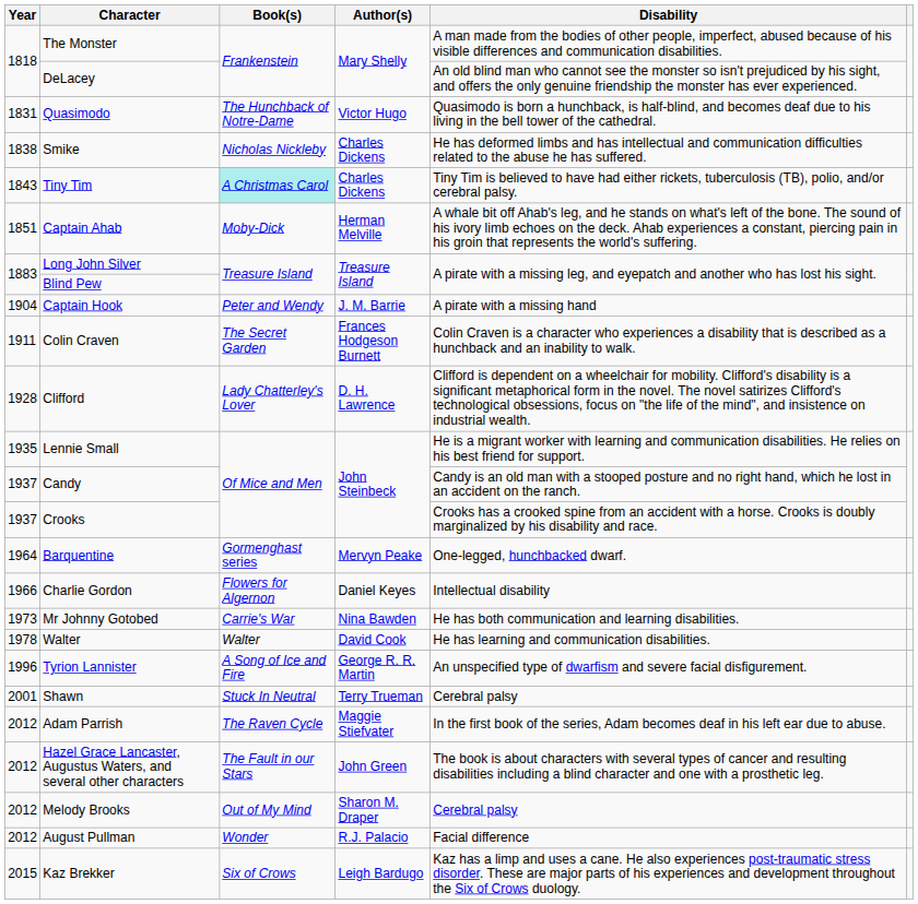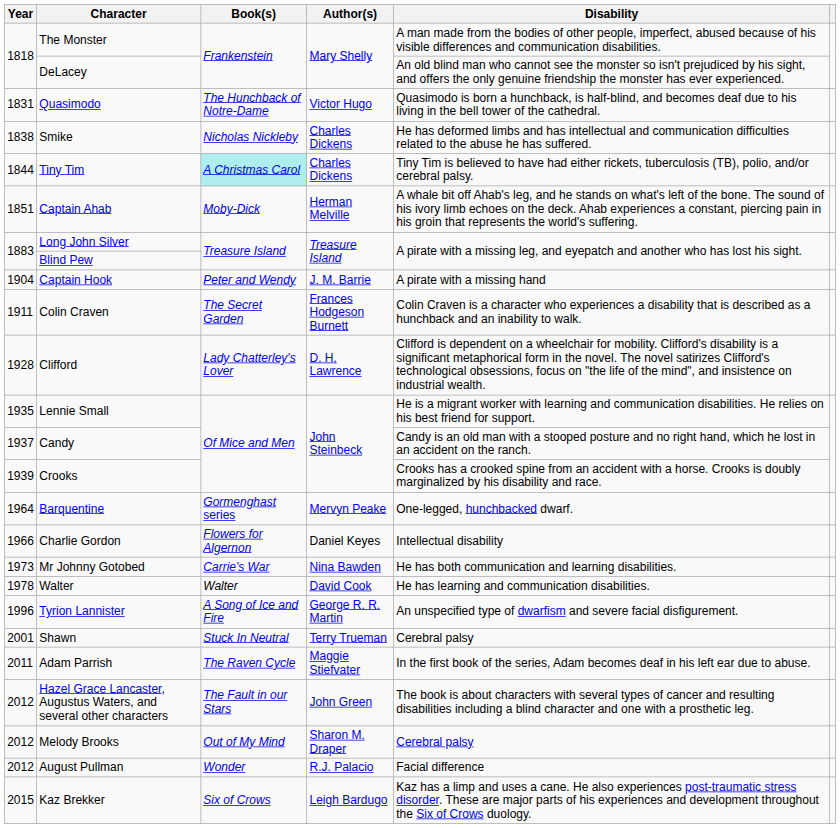 <table class="wikitable sortable" width="70%">
 <tr>
 <th>Year</th>
 <th>Character</th>
 <th>Book(s)</th>
 <th>Author(s)</th>
 <th>Disability</th>
 <th></th>
 </tr>
 <tr>
 <td rowspan="2">1818</td>
 <td>The Monster</td>
 <td rowspan="2"><em><a href='#'>Frankenstein</a></em></td>
 <td rowspan="2"><a href='#'>Mary Shelly</a></td>
 <td>A man made from the bodies of other people, imperfect, abused because of his visible differences and communication disabilities.</td>
 <td rowspan="2"></td>
 </tr>
 <tr>
 <td>DeLacey</td>
 <td>An old blind man who cannot see the monster so isn't prejudiced by his sight, and offers the only genuine friendship the monster has ever experienced.</td>
 </tr>
 <tr>
 <td>1831</td>
 <td><a href='#'>Quasimodo</a></td>
 <td><em><a href='#'>The Hunchback of Notre-Dame</a></em></td>
 <td><a href='#'>Victor Hugo</a></td>
 <td>Quasimodo is born a hunchback, is half-blind, and becomes deaf due to his living in the bell tower of the cathedral.</td>
 <td></td>
 </tr>
 <tr>
 <td>1838</td>
 <td>Smike</td>
 <td><em><a href='#'>Nicholas Nickleby</a></em></td>
 <td><a href='#'>Charles Dickens</a></td>
 <td>He has deformed limbs  and has intellectual and communication difficulties related to the abuse he has suffered.</td>
 <td></td>
 </tr>
 <tr>
-<td>1843</td>
+<td>1844</td>
 <td><a href='#'>Tiny Tim</a></td>
 <td style="background: paleturquoise;"><em><a href='#'>A Christmas Carol</a></em></td>
 <td><a href='#'>Charles Dickens</a></td>
 <td>Tiny Tim is believed to have had either rickets, tuberculosis (TB), polio, and/or cerebral palsy.</td>
 <td></td>
 </tr>
 <tr>
 <td>1851</td>
 <td><a href='#'>Captain Ahab</a></td>
 <td><em><a href='#'>Moby-Dick</a></em></td>
 <td><a href='#'>Herman Melville</a></td>
 <td>A whale bit off Ahab's leg, and he stands on what's left of the bone. The sound of his ivory limb echoes on the deck.  Ahab experiences a constant, piercing pain in his groin that represents the world's suffering.</td>
 <td></td>
 </tr>
 <tr>
 <td rowspan="2">1883</td>
 <td><a href='#'>Long John Silver</a></td>
 <td rowspan="2"><em><a href='#'>Treasure Island</a></em></td>
 <td rowspan="2"><em><a href='#'>Treasure Island</a></em></td>
 <td rowspan="2">A pirate with a missing leg, and eyepatch and another who has lost his sight.</td>
 <td rowspan="2"></td>
 </tr>
 <tr>
 <td><a href='#'>Blind Pew</a></td>
 </tr>
 <tr>
 <td>1904</td>
 <td><a href='#'>Captain Hook</a></td>
 <td><em><a href='#'>Peter and Wendy</a></em></td>
 <td><a href='#'>J. M. Barrie</a></td>
 <td>A pirate with a missing hand</td>
 <td></td>
 </tr>
 <tr>
 <td>1911</td>
 <td>Colin Craven</td>
 <td><em><a href='#'>The Secret Garden</a></em></td>
 <td><a href='#'>Frances Hodgeson Burnett</a></td>
 <td>Colin Craven is a character who experiences a disability that is described as a hunchback and an inability to walk.</td>
 <td></td>
 </tr>
 <tr>
 <td>1928</td>
 <td>Clifford</td>
 <td><em><a href='#'>Lady Chatterley's Lover</a></em></td>
 <td><a href='#'>D. H. Lawrence</a></td>
 <td>Clifford is dependent on a wheelchair for mobility. Clifford's disability is a significant metaphorical form in the novel. The novel satirizes Clifford's technological obsessions, focus on "the life of the mind", and insistence on industrial wealth.</td>
 <td></td>
 </tr>
 <tr>
 <td>1935</td>
 <td>Lennie Small</td>
 <td rowspan="3"><em><a href='#'>Of Mice and Men</a></em></td>
 <td rowspan="3"><a href='#'>John Steinbeck</a></td>
 <td>He is a migrant worker with learning and communication disabilities. He relies on his best friend for support.</td>
 <td rowspan="3"></td>
 </tr>
 <tr>
 <td>1937</td>
 <td>Candy</td>
 <td>Candy is an old man with a stooped posture and no right hand, which he lost in an accident on the ranch.</td>
 </tr>
 <tr>
-<td>1937</td>
+<td>1939</td>
 <td>Crooks</td>
 <td>Crooks has a crooked spine from an accident with a horse. Crooks is doubly marginalized by his disability and race.</td>
 </tr>
 <tr>
 <td>1964</td>
 <td><a href='#'>Barquentine</a></td>
 <td><a href='#'><em>Gormenghast</em> series</a></td>
 <td><a href='#'>Mervyn Peake</a></td>
 <td>One-legged, <a href='#'>hunchbacked</a> dwarf.</td>
 <td></td>
 </tr>
 <tr>
 <td>1966</td>
 <td>Charlie Gordon</td>
 <td><em><a href='#'>Flowers for Algernon</a></em></td>
 <td>Daniel Keyes</td>
 <td>Intellectual disability</td>
 <td></td>
 </tr>
 <tr>
 <td>1973</td>
 <td>Mr Johnny Gotobed</td>
 <td><em><a href='#'>Carrie's War</a></em></td>
 <td><a href='#'>Nina Bawden</a></td>
 <td>He has both communication and learning disabilities.</td>
 <td></td>
 </tr>
 <tr>
 <td>1978</td>
 <td>Walter</td>
 <td><em>Walter</em></td>
 <td><a href='#'>David Cook</a></td>
 <td>He has learning and communication disabilities.</td>
 <td></td>
 </tr>
 <tr>
 <td>1996</td>
 <td><a href='#'>Tyrion Lannister</a></td>
 <td><em><a href='#'>A Song of Ice and Fire</a></em></td>
 <td><a href='#'>George R. R. Martin</a></td>
 <td>An unspecified type of <a href='#'>dwarfism</a> and severe facial disfigurement.</td>
 <td></td>
 </tr>
 <tr>
 <td>2001</td>
 <td>Shawn</td>
 <td><em><a href='#'>Stuck In Neutral</a></em></td>
 <td><a href='#'>Terry Trueman</a></td>
 <td>Cerebral palsy</td>
 <td></td>
 </tr>
 <tr>
-<td>2012</td>
+<td>2011</td>
 <td>Adam Parrish</td>
 <td><em><a href='#'>The Raven Cycle</a></em></td>
 <td><a href='#'>Maggie Stiefvater</a></td>
 <td>In the first book of the series, Adam becomes deaf in his left ear due to abuse.</td>
 <td></td>
 </tr>
 <tr>
 <td>2012</td>
 <td><a href='#'>Hazel Grace Lancaster</a>, Augustus Waters, and several other characters</td>
 <td><em><a href='#'>The Fault in our Stars</a> </em></td>
 <td><a href='#'>John Green</a></td>
 <td>The book is about characters with several types of cancer and resulting disabilities including a blind character and one with a prosthetic leg.</td>
 <td></td>
 </tr>
 <tr>
 <td>2012</td>
 <td>Melody Brooks</td>
 <td><em><a href='#'>Out of My Mind</a></em></td>
 <td><a href='#'>Sharon M. Draper</a></td>
 <td><a href='#'>Cerebral palsy</a></td>
 <td></td>
 </tr>
 <tr>
 <td>2012</td>
 <td>August Pullman</td>
 <td><em><a href='#'>Wonder</a></em></td>
 <td><a href='#'>R.J. Palacio</a></td>
 <td>Facial difference</td>
 <td></td>
 </tr>
 <tr>
 <td>2015</td>
 <td>Kaz Brekker</td>
 <td><em><a href='#'>Six of Crows</a></em></td>
 <td><a href='#'>Leigh Bardugo</a></td>
 <td>Kaz has a limp and uses a cane. He also experiences <a href='#'>post-traumatic stress disorder</a>. These are major parts of his experiences and development throughout the <a href='#'>Six of Crows</a> duology.</td>
 <td></td>
 </tr>
 </table>
